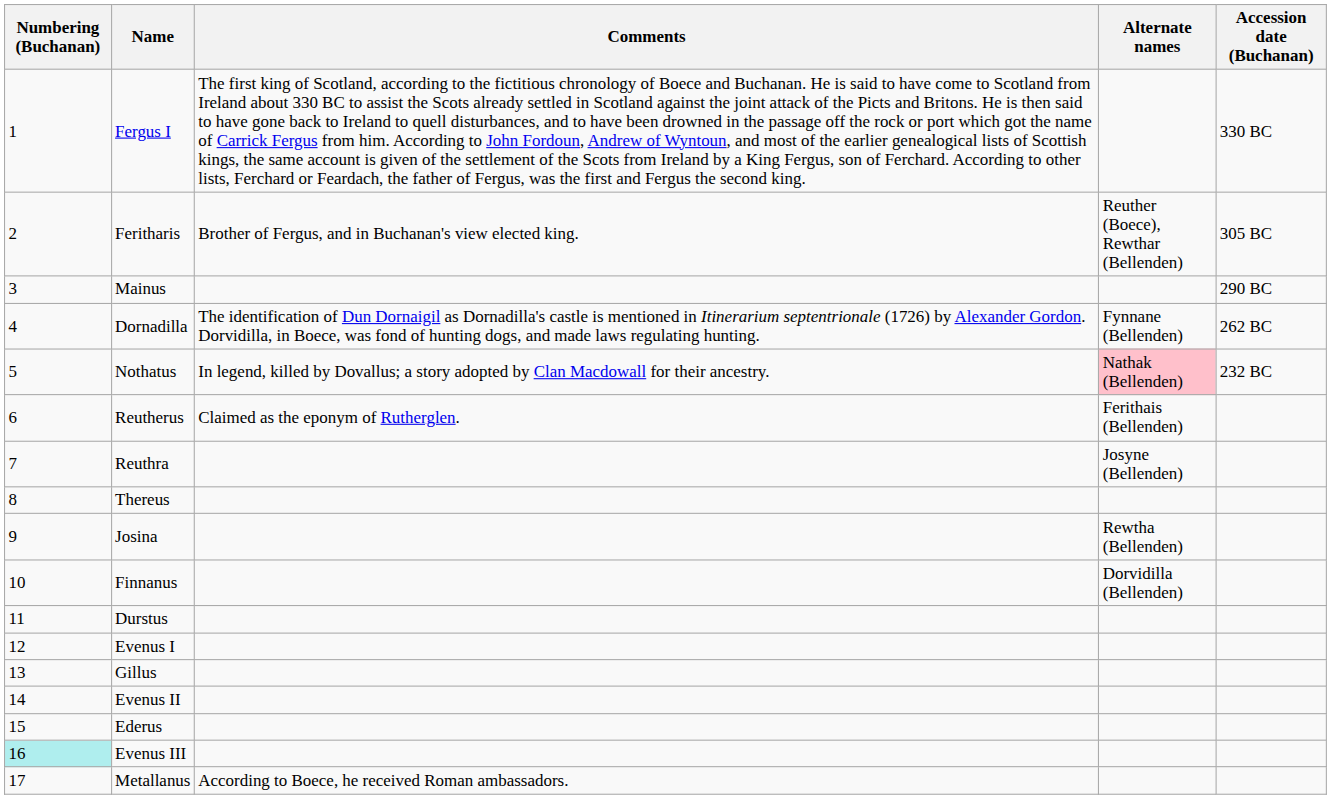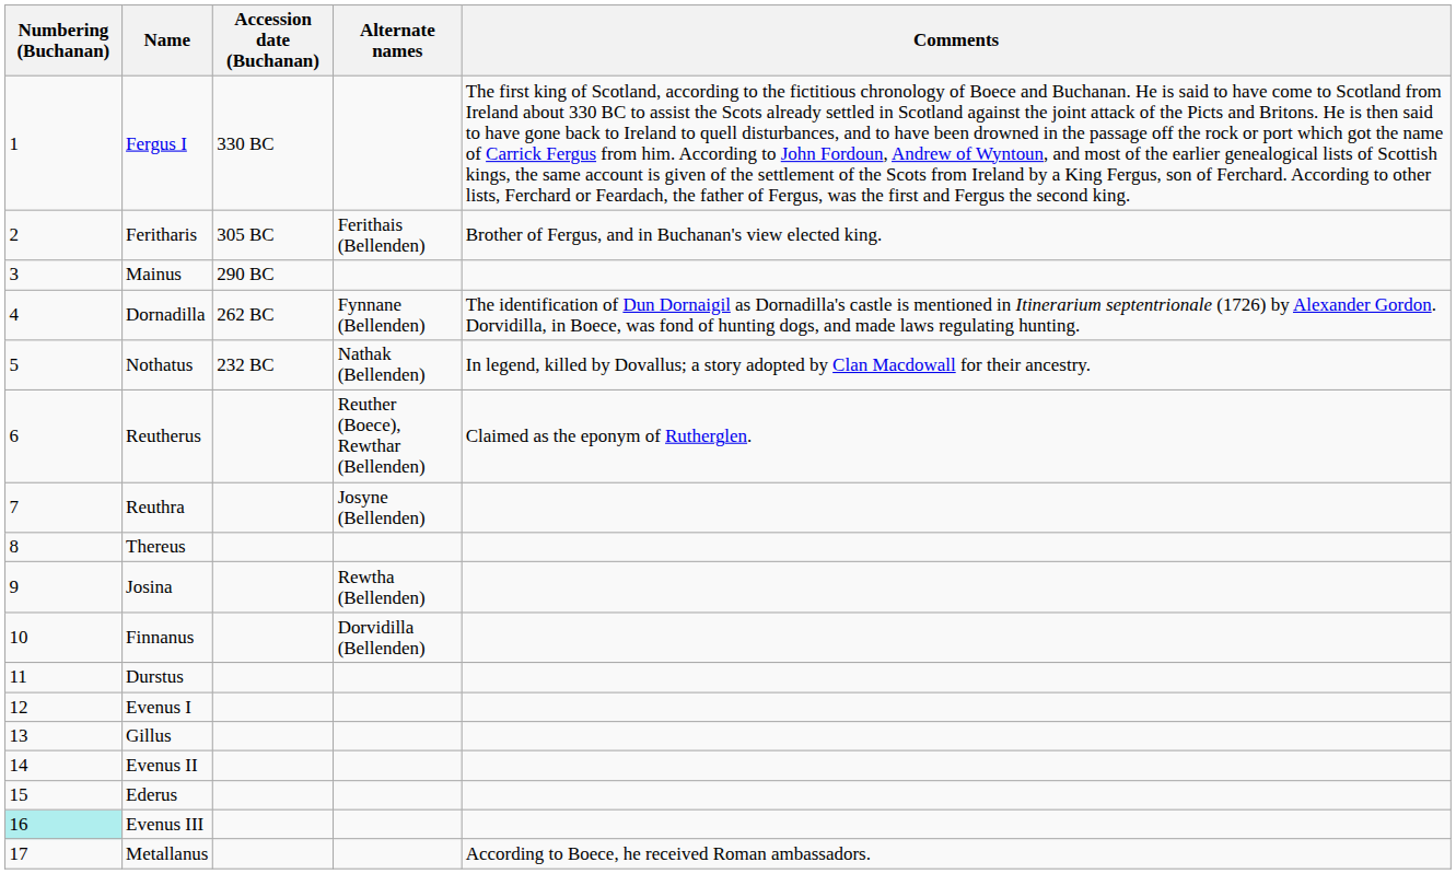 <table class="wikitable">
 <tr>
 <th>Numbering (Buchanan)</th>
 <th>Name</th>
+<th>Accession date (Buchanan)</th>
+<th>Alternate names</th>
 <th>Comments</th>
-<th>Alternate names</th>
-<th>Accession date (Buchanan)</th>
 </tr>
 <tr>
 <td>1</td>
 <td><a href='#'>Fergus I</a></td>
+<td>330 BC</td>
+<td></td>
 <td>The first king of Scotland, according to the fictitious chronology of Boece and Buchanan. He is said to have come to Scotland from Ireland about 330 BC to assist the Scots already settled in Scotland against the joint attack of the Picts and Britons. He is then said to have gone back to Ireland to quell disturbances, and to have been drowned in the passage off the rock or port which got the name of <a href='#'>Carrick Fergus</a> from him. According to <a href='#'>John Fordoun</a>, <a href='#'>Andrew of Wyntoun</a>, and most of the earlier genealogical lists of Scottish kings, the same account is given of the settlement of the Scots from Ireland by a King Fergus, son of Ferchard. According to other lists, Ferchard or Feardach, the father of Fergus, was the first and Fergus the second king.</td>
-<td></td>
-<td>330 BC</td>
 </tr>
 <tr>
 <td>2</td>
 <td>Feritharis</td>
+<td>305 BC</td>
+<td>Ferithais (Bellenden)</td>
 <td>Brother of Fergus, and in Buchanan's view elected king.</td>
-<td>Reuther (Boece), Rewthar (Bellenden)</td>
-<td>305 BC</td>
 </tr>
 <tr>
 <td>3</td>
 <td>Mainus</td>
+<td>290 BC</td>
 <td></td>
 <td></td>
-<td>290 BC</td>
 </tr>
 <tr>
 <td>4</td>
 <td>Dornadilla</td>
+<td>262 BC</td>
+<td>Fynnane (Bellenden)</td>
 <td>The identification of <a href='#'>Dun Dornaigil</a> as Dornadilla's castle is mentioned in <em>Itinerarium septentrionale</em> (1726) by <a href='#'>Alexander Gordon</a>. Dorvidilla, in Boece, was fond of hunting dogs, and made laws regulating hunting.</td>
-<td>Fynnane (Bellenden)</td>
-<td>262 BC</td>
 </tr>
 <tr>
 <td>5</td>
 <td>Nothatus</td>
+<td>232 BC</td>
+<td>Nathak (Bellenden)</td>
 <td>In legend, killed by Dovallus; a story adopted by <a href='#'>Clan Macdowall</a> for their ancestry.</td>
-<td style="background: pink;">Nathak (Bellenden)</td>
-<td>232 BC</td>
 </tr>
 <tr>
 <td>6</td>
 <td>Reutherus</td>
+<td></td>
+<td>Reuther (Boece), Rewthar (Bellenden)</td>
 <td>Claimed as the eponym of <a href='#'>Rutherglen</a>.</td>
-<td>Ferithais (Bellenden)</td>
-<td></td>
 </tr>
 <tr>
 <td>7</td>
 <td>Reuthra</td>
 <td></td>
 <td>Josyne (Bellenden)</td>
 <td></td>
 </tr>
 <tr>
 <td>8</td>
 <td>Thereus</td>
 <td></td>
 <td></td>
 <td></td>
 </tr>
 <tr>
 <td>9</td>
 <td>Josina</td>
 <td></td>
 <td>Rewtha (Bellenden)</td>
 <td></td>
 </tr>
 <tr>
 <td>10</td>
 <td>Finnanus</td>
 <td></td>
 <td>Dorvidilla (Bellenden)</td>
 <td></td>
 </tr>
 <tr>
 <td>11</td>
 <td>Durstus</td>
 <td></td>
 <td></td>
 <td></td>
 </tr>
 <tr>
 <td>12</td>
 <td>Evenus I</td>
 <td></td>
 <td></td>
 <td></td>
 </tr>
 <tr>
 <td>13</td>
 <td>Gillus</td>
 <td></td>
 <td></td>
 <td></td>
 </tr>
 <tr>
 <td>14</td>
 <td>Evenus II</td>
 <td></td>
 <td></td>
 <td></td>
 </tr>
 <tr>
 <td>15</td>
 <td>Ederus</td>
 <td></td>
 <td></td>
 <td></td>
 </tr>
 <tr>
 <td style="background: paleturquoise;">16</td>
 <td>Evenus III</td>
 <td></td>
 <td></td>
 <td></td>
 </tr>
 <tr>
 <td>17</td>
 <td>Metallanus</td>
-<td>According to Boece, he received Roman ambassadors.</td>
 <td></td>
 <td></td>
+<td>According to Boece, he received Roman ambassadors.</td>
 </tr>
 </table>
